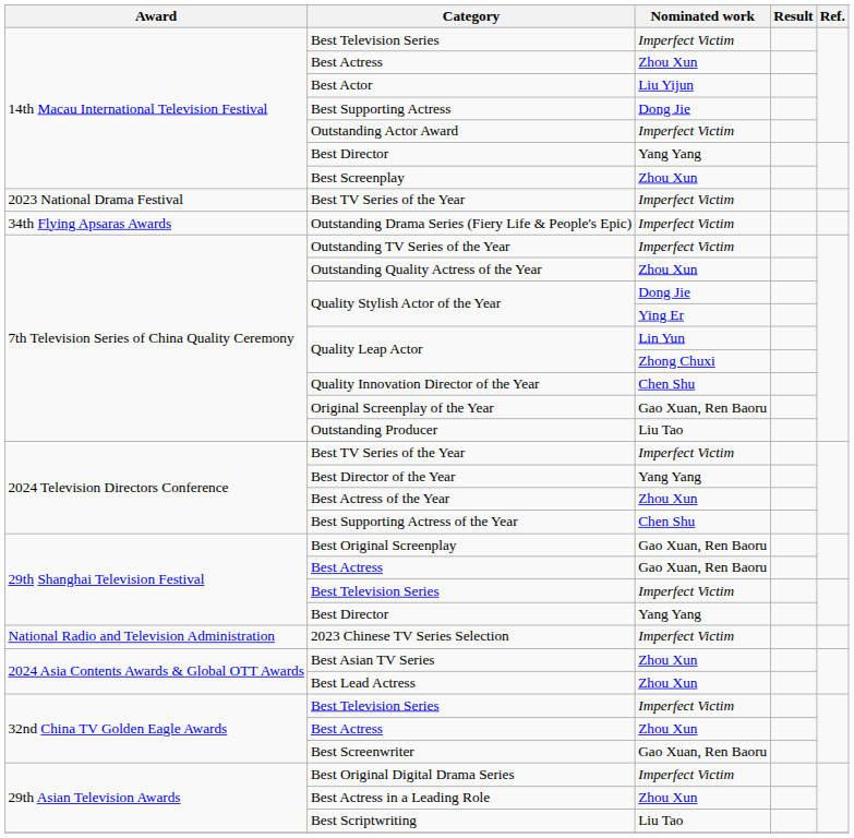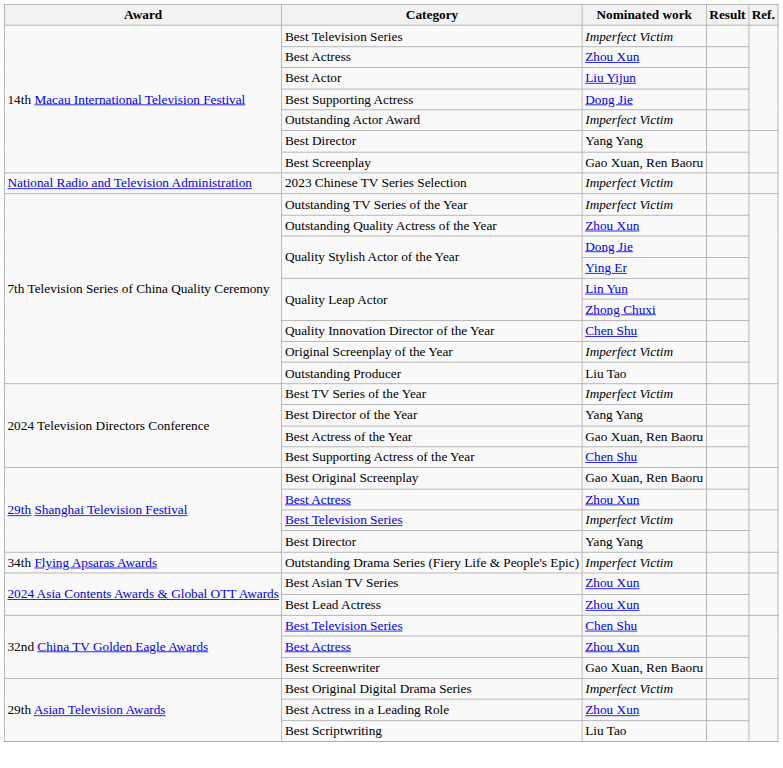 <table class="wikitable">
 <tr>
 <th>Award</th>
 <th>Category</th>
 <th>Nominated work</th>
 <th>Result</th>
 <th>Ref.</th>
 </tr>
 <tr>
 <td rowspan=7>14th <a href='#'>Macau International Television Festival</a></td>
 <td>Best Television Series</td>
 <td rowspan=1><em> Imperfect Victim </em></td>
 <td></td>
 <td rowspan=5></td>
 </tr>
 <tr>
 <td>Best Actress</td>
 <td><a href='#'>Zhou Xun</a></td>
 <td></td>
 </tr>
 <tr>
 <td>Best Actor</td>
 <td><a href='#'>Liu Yijun</a></td>
 <td></td>
 </tr>
 <tr>
 <td>Best Supporting Actress</td>
 <td><a href='#'>Dong Jie</a></td>
 <td></td>
 </tr>
 <tr>
 <td>Outstanding Actor Award</td>
 <td rowspan=1><em> Imperfect Victim </em></td>
 <td></td>
 </tr>
 <tr>
 <td>Best Director</td>
 <td>Yang Yang</td>
 <td></td>
 <td rowspan=2></td>
 </tr>
 <tr>
 <td>Best Screenplay</td>
-<td><a href='#'>Zhou Xun</a></td>
+<td>Gao Xuan, Ren Baoru</td>
 <td></td>
 </tr>
 <tr>
-<td rowspan=1>2023 National Drama Festival</td>
-<td>Best TV Series of the Year</td>
+<td rowspan=1><a href='#'>National Radio and Television Administration</a></td>
+<td>2023 Chinese TV Series Selection</td>
 <td rowspan=1><em> Imperfect Victim </em></td>
 <td></td>
 <td rowspan=1></td>
-</tr>
-<tr>
-<td rowspan=1>34th <a href='#'>Flying Apsaras Awards</a></td>
-<td>Outstanding Drama Series (Fiery Life & People's Epic)</td>
-<td rowspan=1><em> Imperfect Victim </em></td>
-<td></td>
-<td></td>
 </tr>
 <tr>
 <td rowspan=9>7th Television Series of China Quality Ceremony</td>
 <td>Outstanding TV Series of the Year</td>
 <td rowspan=1><em> Imperfect Victim </em></td>
 <td></td>
 <td rowspan=9></td>
 </tr>
 <tr>
 <td>Outstanding Quality Actress of the Year</td>
 <td><a href='#'>Zhou Xun</a></td>
 <td></td>
 </tr>
 <tr>
 <td rowspan=2>Quality Stylish Actor of the Year</td>
 <td><a href='#'>Dong Jie</a></td>
 <td></td>
 </tr>
 <tr>
 <td><a href='#'>Ying Er</a></td>
 <td></td>
 </tr>
 <tr>
 <td rowspan=2>Quality Leap Actor</td>
 <td><a href='#'>Lin Yun</a></td>
 <td></td>
 </tr>
 <tr>
 <td><a href='#'>Zhong Chuxi</a></td>
 <td></td>
 </tr>
 <tr>
 <td>Quality Innovation Director of the Year</td>
 <td><a href='#'>Chen Shu</a></td>
 <td></td>
 </tr>
 <tr>
 <td>Original Screenplay of the Year</td>
-<td>Gao Xuan, Ren Baoru</td>
+<td rowspan=1><em> Imperfect Victim </em></td>
 <td></td>
 </tr>
 <tr>
 <td>Outstanding Producer</td>
 <td>Liu Tao</td>
 <td></td>
 </tr>
 <tr>
 <td rowspan=4>2024 Television Directors Conference</td>
 <td>Best TV Series of the Year</td>
 <td rowspan=1><em> Imperfect Victim </em></td>
 <td></td>
 <td rowspan=4></td>
 </tr>
 <tr>
 <td>Best Director of the Year</td>
 <td>Yang Yang</td>
 <td></td>
 </tr>
 <tr>
 <td>Best Actress of the Year</td>
-<td><a href='#'>Zhou Xun</a></td>
+<td rowspan=1>Gao Xuan, Ren Baoru</td>
 <td></td>
 </tr>
 <tr>
 <td>Best Supporting Actress of the Year</td>
 <td><a href='#'>Chen Shu</a></td>
 <td></td>
 </tr>
 <tr>
 <td rowspan=4><a href='#'>29th</a> <a href='#'>Shanghai Television Festival</a></td>
 <td>Best Original Screenplay</td>
 <td>Gao Xuan, Ren Baoru</td>
 <td></td>
 <td rowspan=2></td>
 </tr>
 <tr>
 <td><a href='#'>Best Actress</a></td>
-<td>Gao Xuan, Ren Baoru</td>
+<td><a href='#'>Zhou Xun</a></td>
 <td></td>
 </tr>
 <tr>
 <td><a href='#'>Best Television Series</a></td>
 <td rowspan=1><em> Imperfect Victim </em></td>
 <td></td>
 <td rowspan=2></td>
 </tr>
 <tr>
 <td>Best Director</td>
 <td>Yang Yang</td>
 <td></td>
 </tr>
 <tr>
-<td rowspan=1><a href='#'>National Radio and Television Administration</a></td>
-<td>2023 Chinese TV Series Selection</td>
+<td rowspan=1>34th <a href='#'>Flying Apsaras Awards</a></td>
+<td>Outstanding Drama Series (Fiery Life & People's Epic)</td>
 <td rowspan=1><em> Imperfect Victim </em></td>
 <td></td>
-<td rowspan=1></td>
+<td></td>
 </tr>
 <tr>
 <td rowspan=2><a href='#'>2024 Asia Contents Awards & Global OTT Awards</a></td>
 <td>Best Asian TV Series</td>
 <td><a href='#'>Zhou Xun</a></td>
 <td></td>
 <td rowspan=2></td>
 </tr>
 <tr>
 <td>Best Lead Actress</td>
 <td><a href='#'>Zhou Xun</a></td>
 <td></td>
 </tr>
 <tr>
 <td rowspan=3>32nd <a href='#'>China TV Golden Eagle Awards</a></td>
 <td><a href='#'>Best Television Series</a></td>
-<td><em> Imperfect Victim </em></td>
+<td><a href='#'>Chen Shu</a></td>
 <td></td>
 <td rowspan=3></td>
 </tr>
 <tr>
 <td><a href='#'>Best Actress</a></td>
 <td><a href='#'>Zhou Xun</a></td>
 <td></td>
 </tr>
 <tr>
 <td>Best Screenwriter</td>
 <td rowspan=1>Gao Xuan, Ren Baoru</td>
 <td></td>
 </tr>
 <tr>
 <td rowspan=3>29th <a href='#'>Asian Television Awards</a></td>
 <td>Best Original Digital Drama Series</td>
 <td><em> Imperfect Victim </em></td>
 <td></td>
 <td rowspan=3></td>
 </tr>
 <tr>
 <td>Best Actress in a Leading Role</td>
 <td><a href='#'>Zhou Xun</a></td>
 <td></td>
 </tr>
 <tr>
 <td>Best Scriptwriting</td>
 <td>Liu Tao</td>
 <td></td>
 </tr>
 <tr>
 </tr>
 </table>
